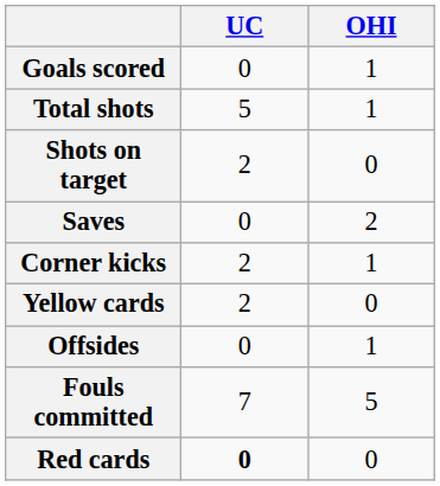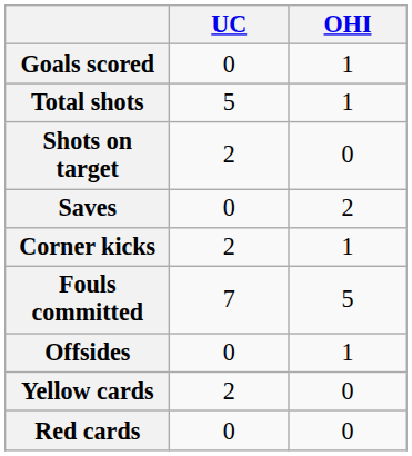 <table class="wikitable plainrowheaders" style="text-align:center">
 <tr>
 <th scope="col" style="width:100px"></th>
 <th scope="col" style="width:70px"><a href='#'>UC</a></th>
 <th scope="col" style="width:70px"><a href='#'>OHI</a></th>
 </tr>
 <tr>
 <th scope=row>Goals scored</th>
 <td>0</td>
 <td>1</td>
 </tr>
 <tr>
 <th scope=row>Total shots</th>
 <td>5</td>
 <td>1</td>
 </tr>
 <tr>
 <th scope=row>Shots on target</th>
 <td>2</td>
 <td>0</td>
 </tr>
 <tr>
 <th scope=row>Saves</th>
 <td>0</td>
 <td>2</td>
 </tr>
 <tr>
 <th scope=row>Corner kicks</th>
 <td>2</td>
 <td>1</td>
 </tr>
 <tr>
-<th scope=row>Yellow cards</th>
-<td>2</td>
-<td>0</td>
+<th scope=row>Fouls committed</th>
+<td>7</td>
+<td>5</td>
 </tr>
 <tr>
 <th scope=row>Offsides</th>
 <td>0</td>
 <td>1</td>
 </tr>
 <tr>
-<th scope=row>Fouls committed</th>
-<td>7</td>
-<td>5</td>
+<th scope=row>Yellow cards</th>
+<td>2</td>
+<td>0</td>
 </tr>
 <tr>
 <th scope=row>Red cards</th>
-<td><strong>0</strong></td>
+<td>0</td>
 <td>0</td>
 </tr>
 </table>
